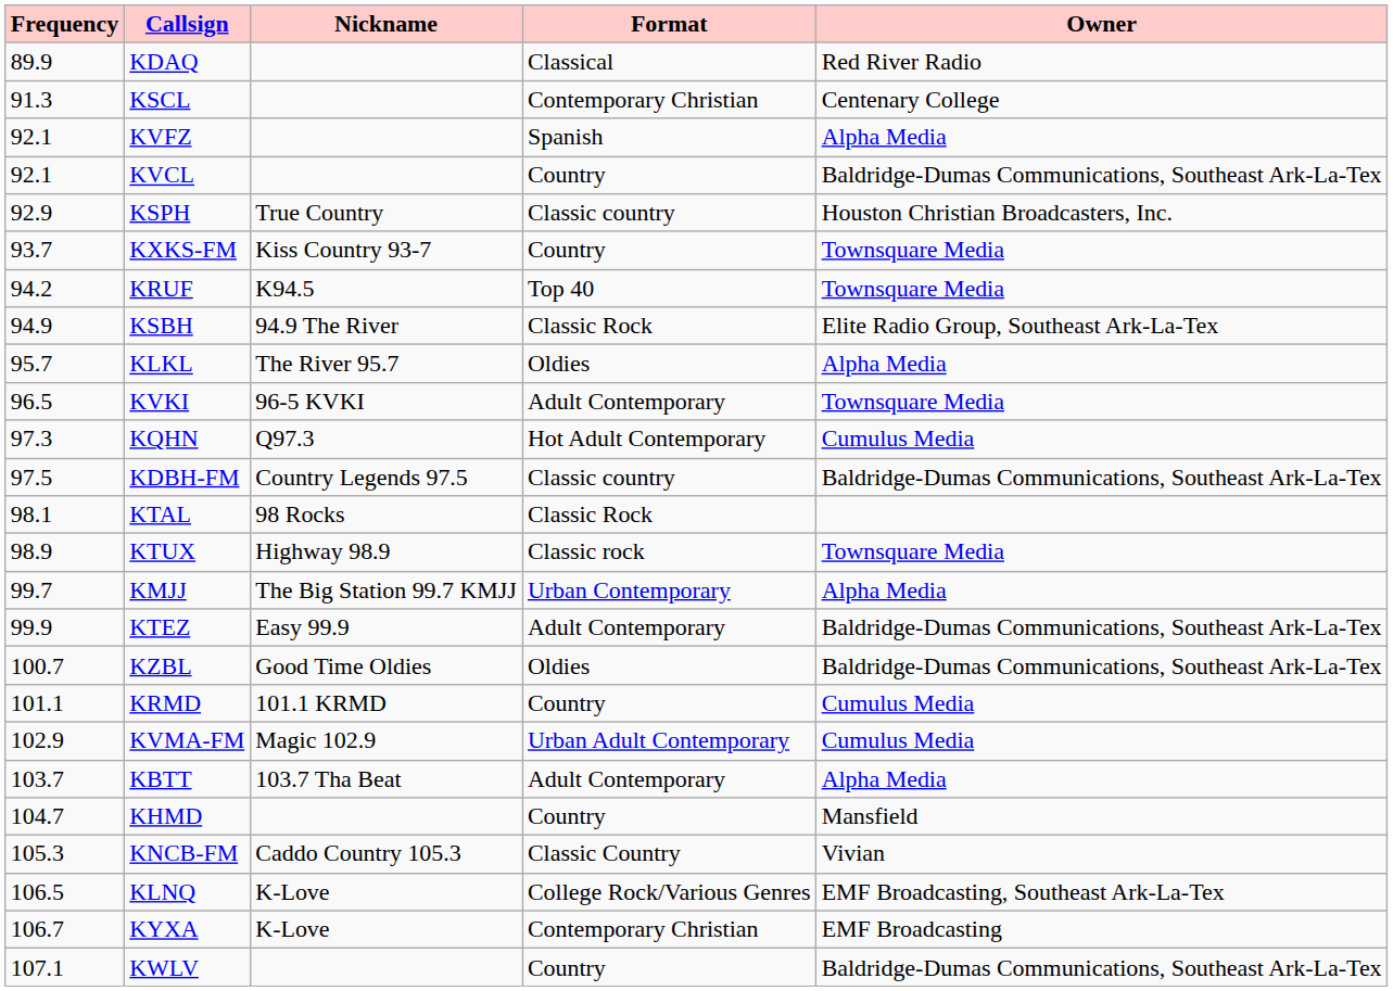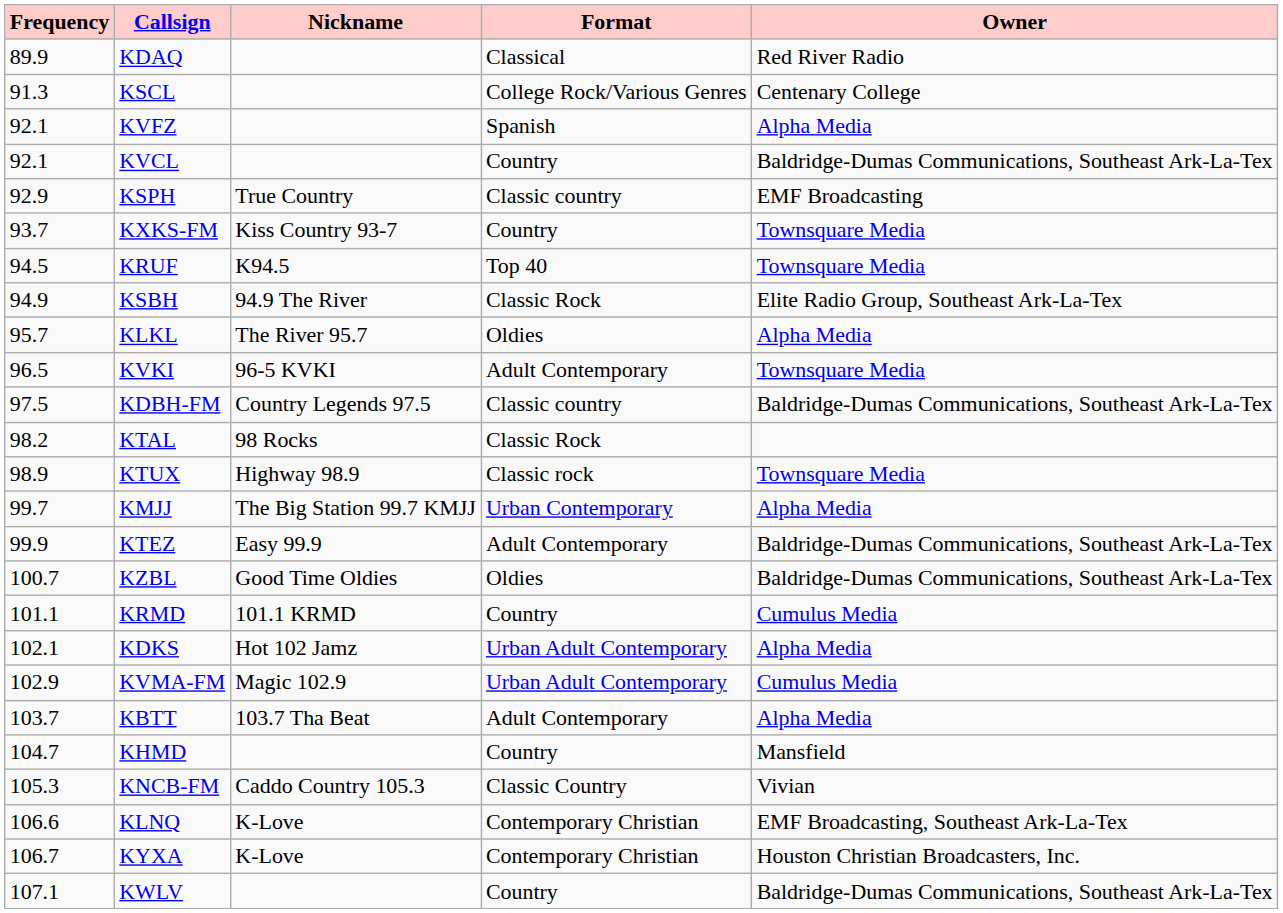 <table class="wikitable">
 <tr>
 <th style="background:#ffcccc;"><strong>Frequency</strong></th>
 <th style="background:#ffcccc;"><strong><a href='#'>Callsign</a></strong></th>
 <th style="background:#ffcccc;"><strong>Nickname</strong></th>
 <th style="background:#ffcccc;"><strong>Format</strong></th>
 <th style="background:#ffcccc;"><strong>Owner</strong></th>
 </tr>
 <tr>
 <td>89.9</td>
 <td><a href='#'>KDAQ</a></td>
 <td></td>
 <td>Classical</td>
 <td>Red River Radio</td>
 </tr>
 <tr>
 <td>91.3</td>
 <td><a href='#'>KSCL</a></td>
 <td></td>
-<td>Contemporary Christian</td>
+<td>College Rock/Various Genres</td>
 <td>Centenary College</td>
 </tr>
 <tr>
 <td>92.1</td>
 <td><a href='#'>KVFZ</a></td>
 <td></td>
 <td>Spanish</td>
 <td><a href='#'>Alpha Media</a></td>
 </tr>
 <tr>
 <td>92.1</td>
 <td><a href='#'>KVCL</a></td>
 <td></td>
 <td>Country</td>
 <td>Baldridge-Dumas Communications, Southeast Ark-La-Tex</td>
 </tr>
 <tr>
 <td>92.9</td>
 <td><a href='#'>KSPH</a></td>
 <td>True Country</td>
 <td>Classic country</td>
-<td>Houston Christian Broadcasters, Inc.</td>
+<td>EMF Broadcasting</td>
 </tr>
 <tr>
 <td>93.7</td>
 <td><a href='#'>KXKS-FM</a></td>
 <td>Kiss Country 93-7</td>
 <td>Country</td>
 <td><a href='#'>Townsquare Media</a></td>
 </tr>
 <tr>
-<td>94.2</td>
+<td>94.5</td>
 <td><a href='#'>KRUF</a></td>
 <td>K94.5</td>
 <td>Top 40</td>
 <td><a href='#'>Townsquare Media</a></td>
 </tr>
 <tr>
 <td>94.9</td>
 <td><a href='#'>KSBH</a></td>
 <td>94.9 The River</td>
 <td>Classic Rock</td>
 <td>Elite Radio Group, Southeast Ark-La-Tex</td>
 </tr>
 <tr>
 <td>95.7</td>
 <td><a href='#'>KLKL</a></td>
 <td>The River 95.7</td>
 <td>Oldies</td>
 <td><a href='#'>Alpha Media</a></td>
 </tr>
 <tr>
 <td>96.5</td>
 <td><a href='#'>KVKI</a></td>
 <td>96-5 KVKI</td>
 <td>Adult Contemporary</td>
 <td><a href='#'>Townsquare Media</a></td>
 </tr>
 <tr>
-<td>97.3</td>
-<td><a href='#'>KQHN</a></td>
-<td>Q97.3</td>
-<td>Hot Adult Contemporary</td>
-<td><a href='#'>Cumulus Media</a></td>
-</tr>
-<tr>
 <td>97.5</td>
 <td><a href='#'>KDBH-FM</a></td>
 <td>Country Legends 97.5</td>
 <td>Classic country</td>
 <td>Baldridge-Dumas Communications, Southeast Ark-La-Tex</td>
 </tr>
 <tr>
-<td>98.1</td>
+<td>98.2</td>
 <td><a href='#'>KTAL</a></td>
 <td>98 Rocks</td>
 <td>Classic Rock</td>
 <td></td>
 </tr>
 <tr>
 <td>98.9</td>
 <td><a href='#'>KTUX</a></td>
 <td>Highway 98.9</td>
 <td>Classic rock</td>
 <td><a href='#'>Townsquare Media</a></td>
 </tr>
 <tr>
 <td>99.7</td>
 <td><a href='#'>KMJJ</a></td>
 <td>The Big Station 99.7 KMJJ</td>
 <td><a href='#'>Urban Contemporary</a></td>
 <td><a href='#'>Alpha Media</a></td>
 </tr>
 <tr>
 <td>99.9</td>
 <td><a href='#'>KTEZ</a></td>
 <td>Easy 99.9</td>
 <td>Adult Contemporary</td>
 <td>Baldridge-Dumas Communications, Southeast Ark-La-Tex</td>
 </tr>
 <tr>
 <td>100.7</td>
 <td><a href='#'>KZBL</a></td>
 <td>Good Time Oldies</td>
 <td>Oldies</td>
 <td>Baldridge-Dumas Communications, Southeast Ark-La-Tex</td>
 </tr>
 <tr>
 <td>101.1</td>
 <td><a href='#'>KRMD</a></td>
 <td>101.1 KRMD</td>
 <td>Country</td>
 <td><a href='#'>Cumulus Media</a></td>
 </tr>
 <tr>
+<td>102.1</td>
+<td><a href='#'>KDKS</a></td>
+<td>Hot 102 Jamz</td>
+<td><a href='#'>Urban Adult Contemporary</a></td>
+<td><a href='#'>Alpha Media</a></td>
+</tr>
+<tr>
 <td>102.9</td>
 <td><a href='#'>KVMA-FM</a></td>
 <td>Magic 102.9</td>
 <td><a href='#'>Urban Adult Contemporary</a></td>
 <td><a href='#'>Cumulus Media</a></td>
 </tr>
 <tr>
 <td>103.7</td>
 <td><a href='#'>KBTT</a></td>
 <td>103.7 Tha Beat</td>
 <td>Adult Contemporary</td>
 <td><a href='#'>Alpha Media</a></td>
 </tr>
 <tr>
 <td>104.7</td>
 <td><a href='#'>KHMD</a></td>
 <td></td>
 <td>Country</td>
 <td>Mansfield</td>
 </tr>
 <tr>
 <td>105.3</td>
 <td><a href='#'>KNCB-FM</a></td>
 <td>Caddo Country 105.3</td>
 <td>Classic Country</td>
 <td>Vivian</td>
 </tr>
 <tr>
-<td>106.5</td>
+<td>106.6</td>
 <td><a href='#'>KLNQ</a></td>
 <td>K-Love</td>
-<td>College Rock/Various Genres</td>
+<td>Contemporary Christian</td>
 <td>EMF Broadcasting, Southeast Ark-La-Tex</td>
 </tr>
 <tr>
 <td>106.7</td>
 <td><a href='#'>KYXA</a></td>
 <td>K-Love</td>
 <td>Contemporary Christian</td>
-<td>EMF Broadcasting</td>
+<td>Houston Christian Broadcasters, Inc.</td>
 </tr>
 <tr>
 <td>107.1</td>
 <td><a href='#'>KWLV</a></td>
 <td></td>
 <td>Country</td>
 <td>Baldridge-Dumas Communications, Southeast Ark-La-Tex</td>
 </tr>
 <tr>
 </tr>
 </table>
